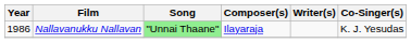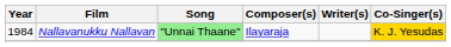 <table class="wikitable">
 <tr>
 <th>Year</th>
 <th>Film</th>
 <th>Song</th>
 <th>Composer(s)</th>
 <th>Writer(s)</th>
 <th>Co-Singer(s)</th>
 </tr>
 <tr>
-<td>1986</td>
+<td>1984</td>
 <td><em><a href='#'>Nallavanukku Nallavan</a></em></td>
 <td style="background: lightgreen;">"Unnai Thaane"</td>
 <td><a href='#'>Ilayaraja</a></td>
 <td></td>
-<td>K. J. Yesudas</td>
+<td style="background: gold;">K. J. Yesudas</td>
 </tr>
 <tr>
 </tr>
 </table>
